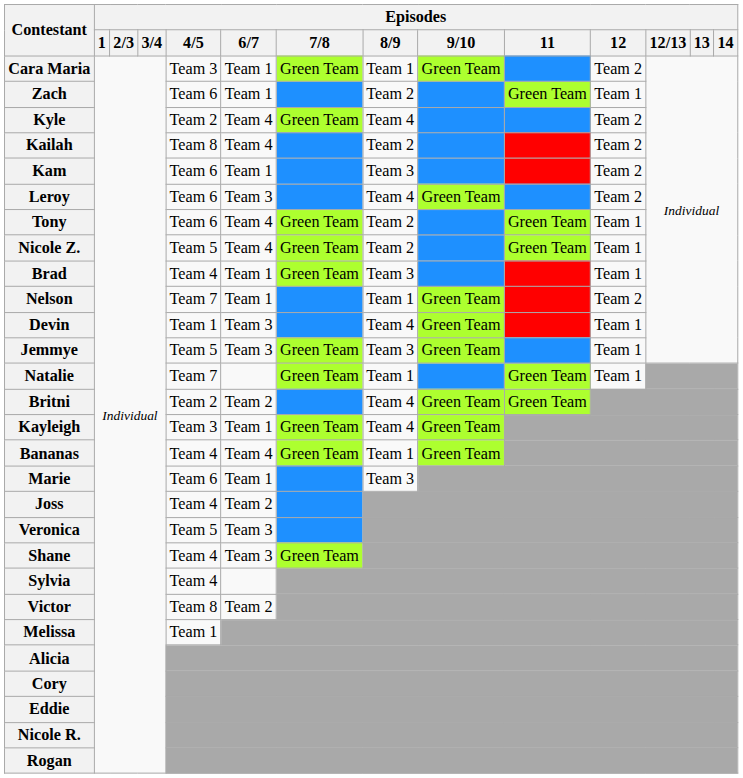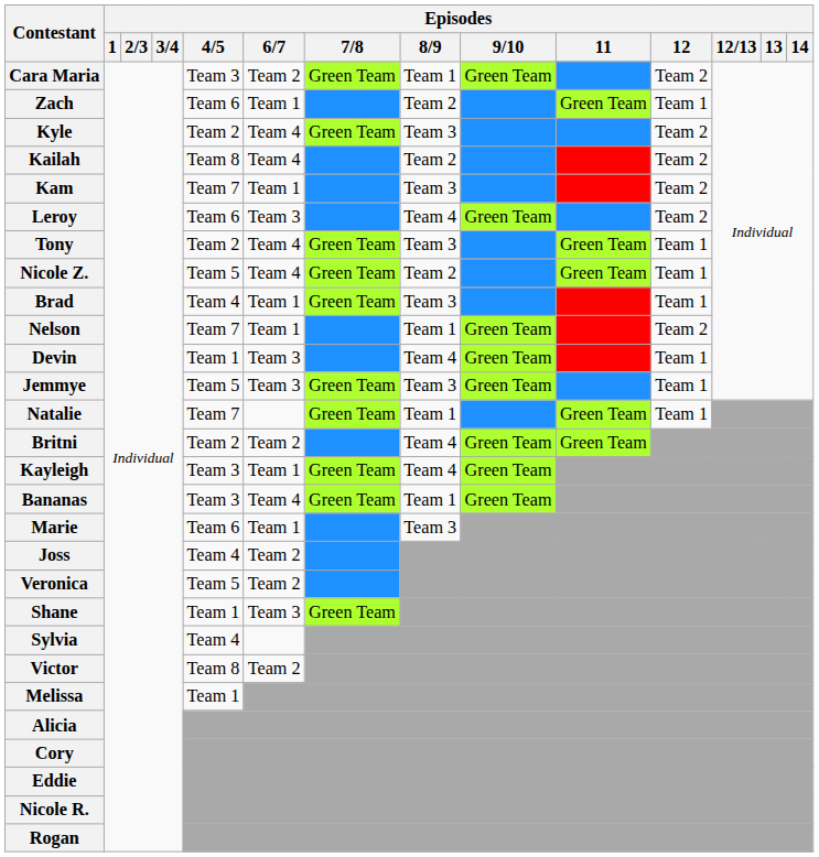 <table class="wikitable sortable" style="text-align: center;">
 <tr>
 <th rowspan="2">Contestant</th>
 <th colspan="13">Episodes</th>
 </tr>
 <tr>
 <th>1</th>
 <th>2/3</th>
 <th>3/4</th>
 <th>4/5</th>
 <th>6/7</th>
 <th>7/8</th>
 <th>8/9</th>
 <th>9/10</th>
 <th>11</th>
 <th>12</th>
 <th>12/13</th>
 <th>13</th>
 <th>14</th>
 </tr>
 <tr>
 <th>Cara Maria</th>
 <td colspan="3" rowspan="28"><small><em>Individual</em></small></td>
 <td>Team 3</td>
-<td>Team 1</td>
+<td>Team 2</td>
 <td bgcolor="#adff2f">Green Team</td>
 <td>Team 1</td>
 <td bgcolor="#adff2f">Green Team</td>
 <td bgcolor="#1e90ff"></td>
 <td>Team 2</td>
 <td colspan="3" rowspan="12"><em><small>Individual</small></em></td>
 </tr>
 <tr>
 <th>Zach</th>
 <td>Team 6</td>
 <td>Team 1</td>
 <td bgcolor="#1e90ff"></td>
 <td>Team 2</td>
 <td bgcolor="#1e90ff"></td>
 <td bgcolor="#adff2f">Green Team</td>
 <td>Team 1</td>
 </tr>
 <tr>
 <th>Kyle</th>
 <td>Team 2</td>
 <td>Team 4</td>
 <td bgcolor="#adff2f">Green Team</td>
-<td>Team 4</td>
+<td>Team 3</td>
 <td bgcolor="#1e90ff"></td>
 <td bgcolor="#1e90ff"></td>
 <td>Team 2</td>
 </tr>
 <tr>
 <th>Kailah</th>
 <td>Team 8</td>
 <td>Team 4</td>
 <td bgcolor="#1e90ff"></td>
 <td>Team 2</td>
 <td bgcolor="#1e90ff"></td>
 <td bgcolor="red"></td>
 <td>Team 2</td>
 </tr>
 <tr>
 <th>Kam</th>
-<td>Team 6</td>
+<td>Team 7</td>
 <td>Team 1</td>
 <td bgcolor="#1e90ff"></td>
 <td>Team 3</td>
 <td bgcolor="#1e90ff"></td>
 <td bgcolor="red"></td>
 <td>Team 2</td>
 </tr>
 <tr>
 <th>Leroy</th>
 <td>Team 6</td>
 <td>Team 3</td>
 <td bgcolor="#1e90ff"></td>
 <td>Team 4</td>
 <td bgcolor="#adff2f">Green Team</td>
 <td bgcolor="#1e90ff"></td>
 <td>Team 2</td>
 </tr>
 <tr>
 <th>Tony</th>
-<td>Team 6</td>
+<td>Team 2</td>
 <td>Team 4</td>
 <td bgcolor="#adff2f">Green Team</td>
-<td>Team 2</td>
+<td>Team 3</td>
 <td bgcolor="#1e90ff"></td>
 <td bgcolor="#adff2f">Green Team</td>
 <td>Team 1</td>
 </tr>
 <tr>
 <th>Nicole Z.</th>
 <td>Team 5</td>
 <td>Team 4</td>
 <td bgcolor="#adff2f">Green Team</td>
 <td>Team 2</td>
 <td bgcolor="#1e90ff"></td>
 <td bgcolor="#adff2f">Green Team</td>
 <td>Team 1</td>
 </tr>
 <tr>
 <th>Brad</th>
 <td>Team 4</td>
 <td>Team 1</td>
 <td bgcolor="#adff2f">Green Team</td>
 <td>Team 3</td>
 <td bgcolor="#1e90ff"></td>
 <td bgcolor="red"></td>
 <td>Team 1</td>
 </tr>
 <tr>
 <th>Nelson</th>
 <td>Team 7</td>
 <td>Team 1</td>
 <td bgcolor="#1e90ff"></td>
 <td>Team 1</td>
 <td bgcolor="#adff2f">Green Team</td>
 <td bgcolor="red"></td>
 <td>Team 2</td>
 </tr>
 <tr>
 <th>Devin</th>
 <td>Team 1</td>
 <td>Team 3</td>
 <td bgcolor="#1e90ff"></td>
 <td>Team 4</td>
 <td bgcolor="#adff2f">Green Team</td>
 <td bgcolor="red"></td>
 <td>Team 1</td>
 </tr>
 <tr>
 <th>Jemmye</th>
 <td>Team 5</td>
 <td>Team 3</td>
 <td bgcolor="#adff2f">Green Team</td>
 <td>Team 3</td>
 <td bgcolor="#adff2f">Green Team</td>
 <td bgcolor="#1e90ff"></td>
 <td>Team 1</td>
 </tr>
 <tr>
 <th>Natalie</th>
 <td>Team 7</td>
 <td></td>
 <td bgcolor="#adff2f">Green Team</td>
 <td>Team 1</td>
 <td bgcolor="#1e90ff"></td>
 <td bgcolor="#adff2f">Green Team</td>
 <td>Team 1</td>
 <td colspan="3" bgcolor="darkgray"></td>
 </tr>
 <tr>
 <th>Britni</th>
 <td>Team 2</td>
 <td>Team 2</td>
 <td bgcolor="#1e90ff"></td>
 <td>Team 4</td>
 <td bgcolor="#adff2f">Green Team</td>
 <td bgcolor="#adff2f">Green Team</td>
 <td colspan="4" bgcolor="darkgray"></td>
 </tr>
 <tr>
 <th>Kayleigh</th>
 <td>Team 3</td>
 <td>Team 1</td>
 <td bgcolor="#adff2f">Green Team</td>
 <td>Team 4</td>
 <td bgcolor="#adff2f">Green Team</td>
 <td colspan="5" bgcolor="darkgray"></td>
 </tr>
 <tr>
 <th>Bananas</th>
-<td>Team 4</td>
+<td>Team 3</td>
 <td>Team 4</td>
 <td bgcolor="#adff2f">Green Team</td>
 <td>Team 1</td>
 <td bgcolor="#adff2f">Green Team</td>
 <td colspan="5" bgcolor="darkgray"></td>
 </tr>
 <tr>
 <th>Marie</th>
 <td>Team 6</td>
 <td>Team 1</td>
 <td bgcolor="#1e90ff"></td>
 <td>Team 3</td>
 <td colspan="6" bgcolor="darkgray"></td>
 </tr>
 <tr>
 <th>Joss</th>
 <td>Team 4</td>
 <td>Team 2</td>
 <td bgcolor="#1e90ff"></td>
 <td colspan="7" bgcolor="darkgray"></td>
 </tr>
 <tr>
 <th>Veronica</th>
 <td>Team 5</td>
-<td>Team 3</td>
+<td>Team 2</td>
 <td bgcolor="#1e90ff"></td>
 <td colspan="7" bgcolor="darkgray"></td>
 </tr>
 <tr>
 <th>Shane</th>
-<td>Team 4</td>
+<td>Team 1</td>
 <td>Team 3</td>
 <td bgcolor="#adff2f">Green Team</td>
 <td colspan="7" bgcolor="darkgray"></td>
 </tr>
 <tr>
 <th>Sylvia</th>
 <td>Team 4</td>
 <td></td>
 <td colspan="8" bgcolor="darkgray"></td>
 </tr>
 <tr>
 <th>Victor</th>
 <td>Team 8</td>
 <td>Team 2</td>
 <td colspan="8" bgcolor="darkgray"></td>
 </tr>
 <tr>
 <th>Melissa</th>
 <td>Team 1</td>
 <td colspan="9" bgcolor="darkgray"></td>
 </tr>
 <tr>
 <th>Alicia</th>
 <td colspan="10" bgcolor="darkgray"></td>
 </tr>
 <tr>
 <th>Cory</th>
 <td colspan="10" bgcolor="darkgray"></td>
 </tr>
 <tr>
 <th>Eddie</th>
 <td colspan="10" bgcolor="darkgray"></td>
 </tr>
 <tr>
 <th>Nicole R.</th>
 <td colspan="10" bgcolor="darkgray"></td>
 </tr>
 <tr>
 <th>Rogan</th>
 <td colspan="10" bgcolor="darkgray"></td>
 </tr>
 </table>
